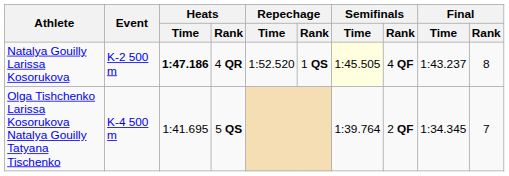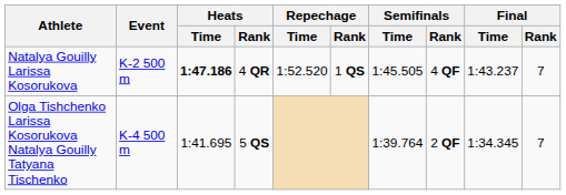 <table class=wikitable style="font-size:90%">
 <tr>
 <th rowspan="2">Athlete</th>
 <th rowspan="2">Event</th>
 <th colspan="2">Heats</th>
 <th colspan="2">Repechage</th>
 <th colspan="2">Semifinals</th>
 <th colspan="2">Final</th>
 </tr>
 <tr>
 <th>Time</th>
 <th>Rank</th>
 <th>Time</th>
 <th>Rank</th>
 <th>Time</th>
 <th>Rank</th>
 <th>Time</th>
 <th>Rank</th>
 </tr>
 <tr>
 <td><a href='#'>Natalya Gouilly</a><br><a href='#'>Larissa Kosorukova</a></td>
 <td><a href='#'>K-2 500 m</a></td>
 <td align=center><strong>1:47.186</strong></td>
 <td align=center>4 <strong>QR</strong></td>
 <td align=center>1:52.520</td>
 <td align=center>1 <strong>QS</strong></td>
-<td align=center style="background: lightyellow;">1:45.505</td>
+<td align=center>1:45.505</td>
 <td align=center>4 <strong>QF</strong></td>
 <td align=center>1:43.237</td>
-<td align=center>8</td>
+<td align=center>7</td>
 </tr>
 <tr>
 <td><a href='#'>Olga Tishchenko</a><br><a href='#'>Larissa Kosorukova</a><br><a href='#'>Natalya Gouilly</a><br><a href='#'>Tatyana Tischenko</a></td>
 <td><a href='#'>K-4 500 m</a></td>
 <td align=center>1:41.695</td>
 <td align=center>5 <strong>QS</strong></td>
 <td colspan = "2" bgcolor="wheat"></td>
 <td align=center>1:39.764</td>
 <td align=center>2 <strong>QF</strong></td>
 <td align=center>1:34.345</td>
 <td align=center>7</td>
 </tr>
 </table>
